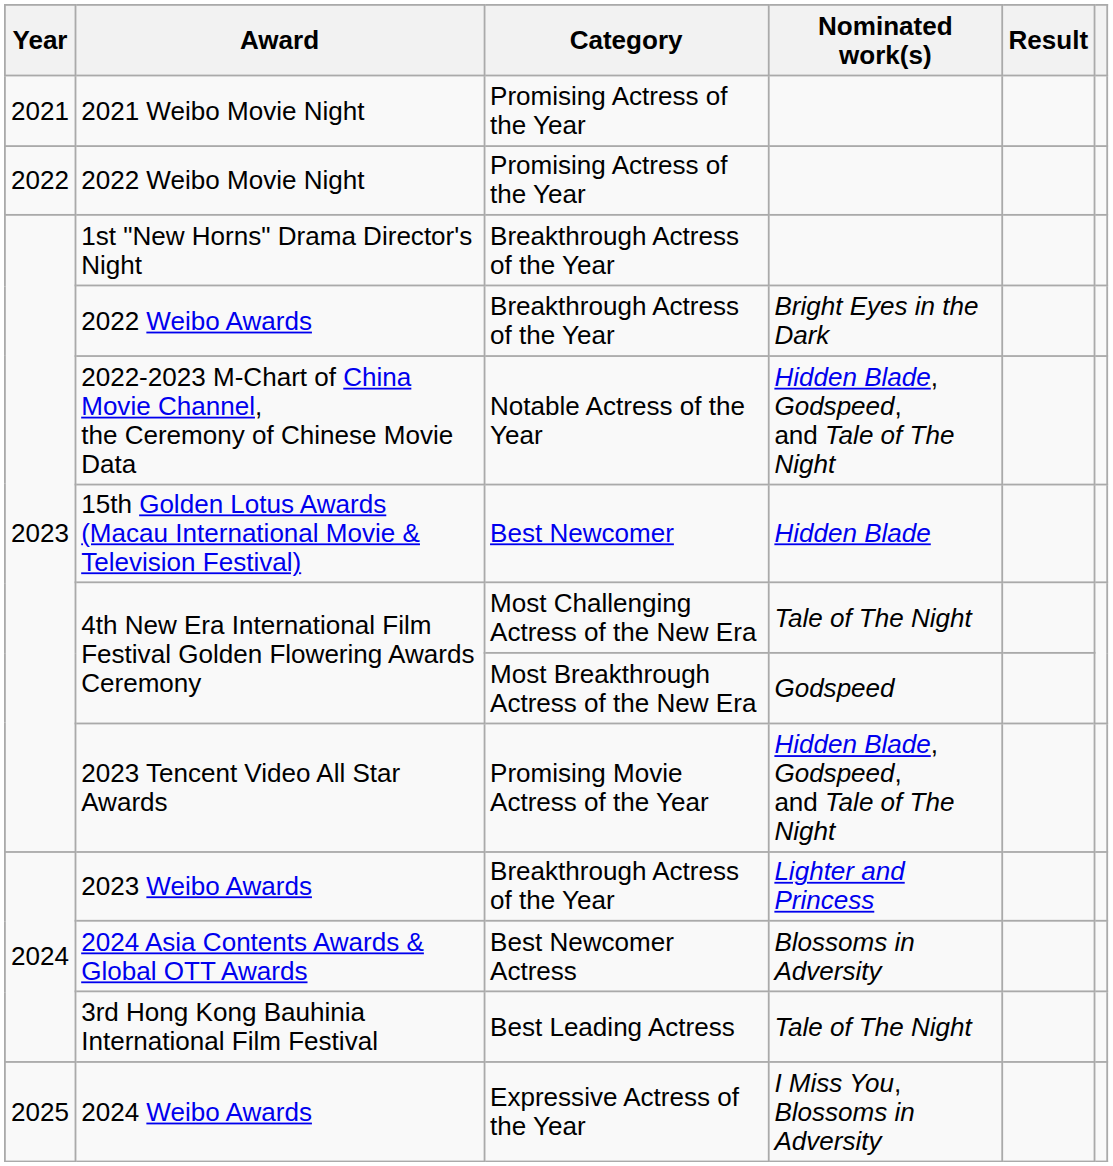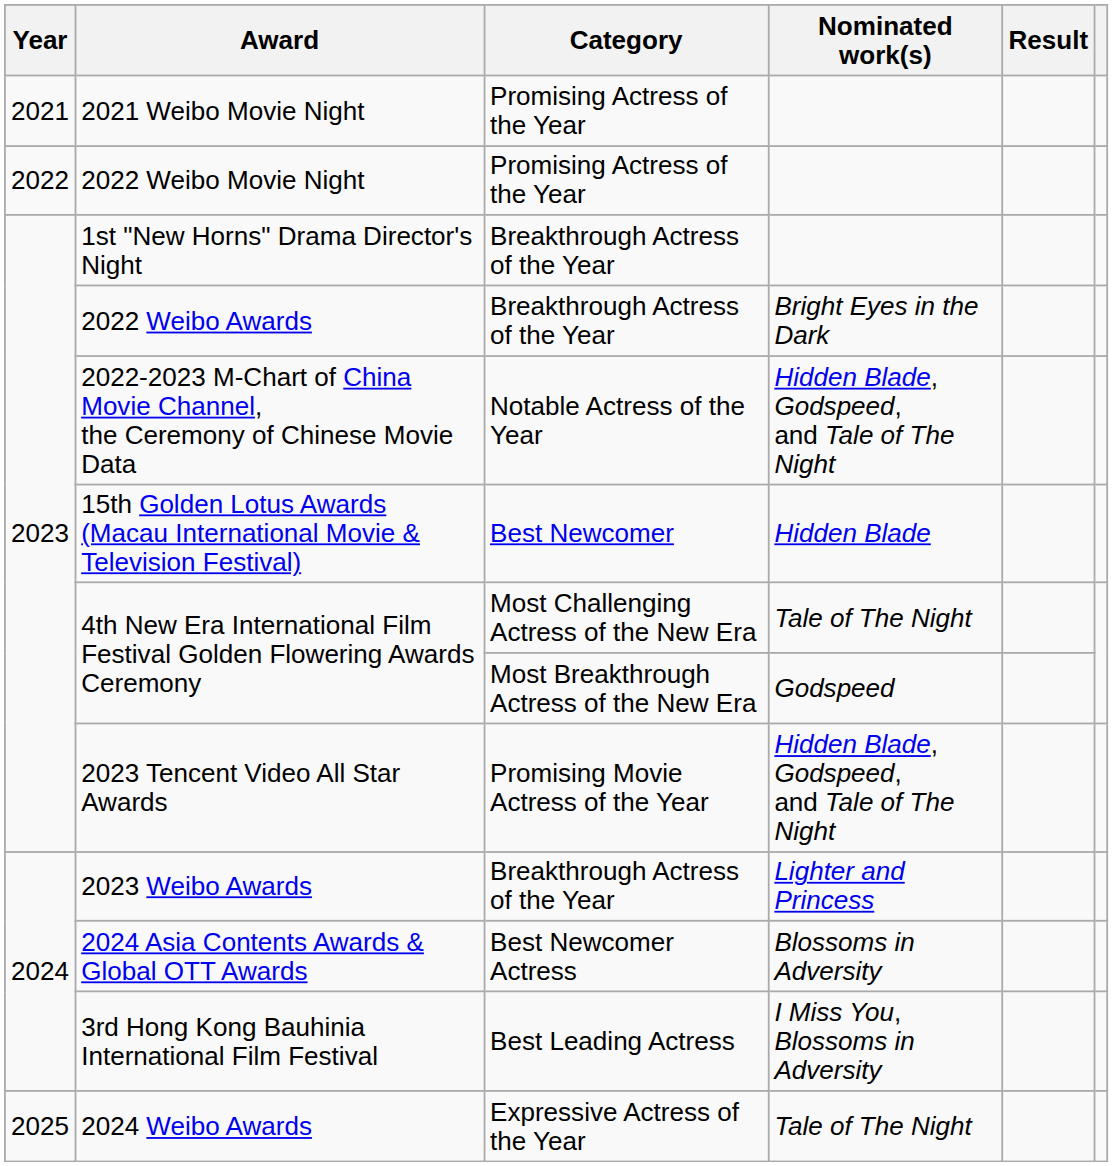 <table class="wikitable" style="font-size:90%">
 <tr>
 <th>Year</th>
 <th>Award</th>
 <th>Category</th>
 <th>Nominated work(s)</th>
 <th>Result</th>
 <th></th>
 </tr>
 <tr>
 <td>2021</td>
 <td>2021 Weibo Movie Night</td>
 <td>Promising Actress of the Year</td>
 <td></td>
 <td></td>
 <td></td>
 </tr>
 <tr>
 <td>2022</td>
 <td>2022 Weibo Movie Night</td>
 <td>Promising Actress of the Year</td>
 <td></td>
 <td></td>
 <td></td>
 </tr>
 <tr>
 <td rowspan="7">2023</td>
 <td>1st "New Horns" Drama Director's Night</td>
 <td>Breakthrough Actress of the Year</td>
 <td></td>
 <td></td>
 <td></td>
 </tr>
 <tr>
 <td>2022 <a href='#'>Weibo Awards</a></td>
 <td>Breakthrough Actress of the Year</td>
 <td><em>Bright Eyes in the Dark</em></td>
 <td></td>
 <td></td>
 </tr>
 <tr>
 <td>2022-2023 M-Chart of <a href='#'>China Movie Channel</a>, <br>the Ceremony of Chinese Movie Data</td>
 <td>Notable Actress of the Year</td>
 <td><em><a href='#'>Hidden Blade</a></em>, <em>Godspeed</em>, <br>and <em>Tale of The Night</em></td>
 <td></td>
 <td></td>
 </tr>
 <tr>
 <td>15th <a href='#'>Golden Lotus Awards (Macau International Movie & Television Festival)</a></td>
 <td><a href='#'>Best Newcomer</a></td>
 <td><em><a href='#'>Hidden Blade</a></em></td>
 <td></td>
 <td></td>
 </tr>
 <tr>
 <td rowspan="2">4th New Era International Film Festival Golden Flowering Awards Ceremony</td>
 <td>Most Challenging Actress of the New Era</td>
 <td><em>Tale of The Night</em></td>
 <td></td>
 <td rowspan="2"></td>
 </tr>
 <tr>
 <td>Most Breakthrough Actress of the New Era</td>
 <td><em>Godspeed</em></td>
 <td></td>
 </tr>
 <tr>
 <td>2023 Tencent Video All Star Awards</td>
 <td>Promising Movie Actress of the Year</td>
 <td><em><a href='#'>Hidden Blade</a></em>, <em>Godspeed</em>, <br>and <em>Tale of The Night</em></td>
 <td></td>
 <td></td>
 </tr>
 <tr>
 <td rowspan="3">2024</td>
 <td>2023 <a href='#'>Weibo Awards</a></td>
 <td>Breakthrough Actress of the Year</td>
 <td><em><a href='#'>Lighter and Princess</a></em></td>
 <td></td>
 <td></td>
 </tr>
 <tr>
 <td><a href='#'>2024 Asia Contents Awards & Global OTT Awards</a></td>
 <td>Best Newcomer Actress</td>
 <td><em>Blossoms in Adversity</em></td>
 <td></td>
 <td></td>
 </tr>
 <tr>
 <td>3rd Hong Kong Bauhinia International Film Festival</td>
 <td>Best Leading Actress</td>
-<td><em>Tale of The Night</em></td>
+<td><em>I Miss You</em>, <em>Blossoms in Adversity</em></td>
 <td></td>
 <td></td>
 </tr>
 <tr>
 <td>2025</td>
 <td>2024 <a href='#'>Weibo Awards</a></td>
 <td>Expressive Actress of the Year</td>
-<td><em>I Miss You</em>, <em>Blossoms in Adversity</em></td>
+<td><em>Tale of The Night</em></td>
 <td></td>
 <td></td>
 </tr>
 </table>
